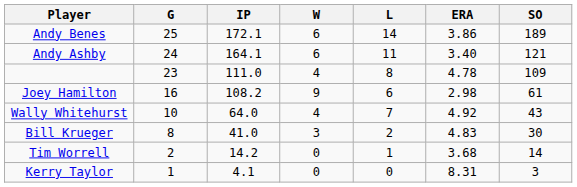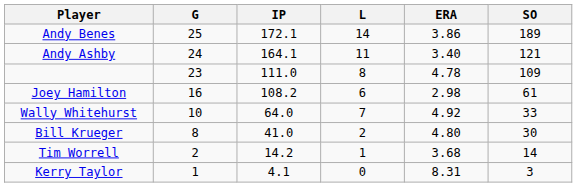 <table class="wikitable sortable">
 <tr>
 <th bgcolor="#DDDDFF" width="16%">Player</th>
 <th bgcolor="#DDDDFF" width="9%">G</th>
 <th bgcolor="#DDDDFF" width="9%">IP</th>
-<th bgcolor="#DDDDFF" width="9%">W</th>
 <th bgcolor="#DDDDFF" width="9%">L</th>
 <th bgcolor="#DDDDFF" width="9%">ERA</th>
 <th bgcolor="#DDDDFF" width="9%">SO</th>
 </tr>
 <tr align="center">
 <td><a href='#'>Andy Benes</a></td>
 <td>25</td>
 <td>172.1</td>
-<td>6</td>
 <td>14</td>
 <td>3.86</td>
 <td>189</td>
 </tr>
 <tr align=center>
 <td><a href='#'>Andy Ashby</a></td>
 <td>24</td>
 <td>164.1</td>
-<td>6</td>
 <td>11</td>
 <td>3.40</td>
 <td>121</td>
 </tr>
 <tr align=center>
 <td></td>
 <td>23</td>
 <td>111.0</td>
-<td>4</td>
 <td>8</td>
 <td>4.78</td>
 <td>109</td>
 </tr>
 <tr align="center">
 <td><a href='#'>Joey Hamilton</a></td>
 <td>16</td>
 <td>108.2</td>
-<td>9</td>
 <td>6</td>
 <td>2.98</td>
 <td>61</td>
 </tr>
 <tr align=center>
 <td><a href='#'>Wally Whitehurst</a></td>
 <td>10</td>
 <td>64.0</td>
-<td>4</td>
 <td>7</td>
 <td>4.92</td>
-<td>43</td>
+<td>33</td>
 </tr>
 <tr align=center>
 <td><a href='#'>Bill Krueger</a></td>
 <td>8</td>
 <td>41.0</td>
-<td>3</td>
 <td>2</td>
-<td>4.83</td>
+<td>4.80</td>
 <td>30</td>
 </tr>
 <tr align=center>
 <td><a href='#'>Tim Worrell</a></td>
 <td>2</td>
 <td>14.2</td>
-<td>0</td>
 <td>1</td>
 <td>3.68</td>
 <td>14</td>
 </tr>
 <tr align=center>
 <td><a href='#'>Kerry Taylor</a></td>
 <td>1</td>
 <td>4.1</td>
 <td>0</td>
-<td>0</td>
 <td>8.31</td>
 <td>3</td>
 </tr>
 </table>
